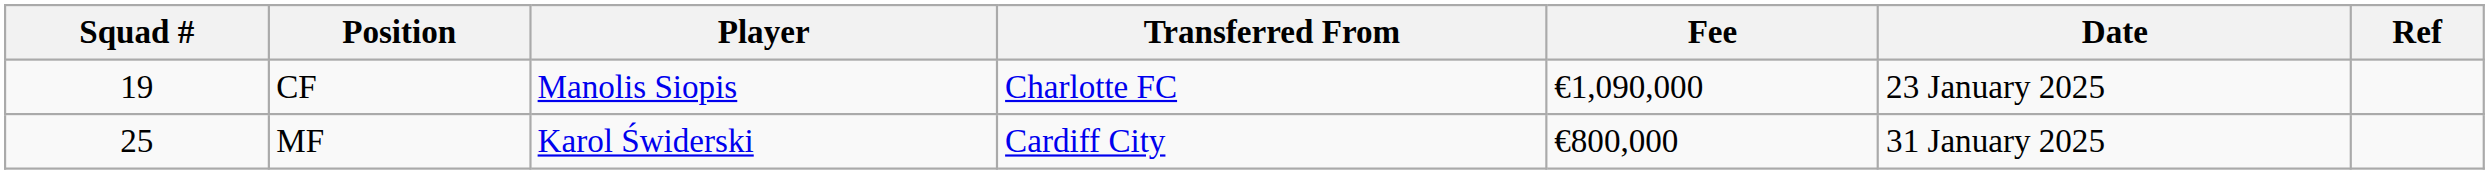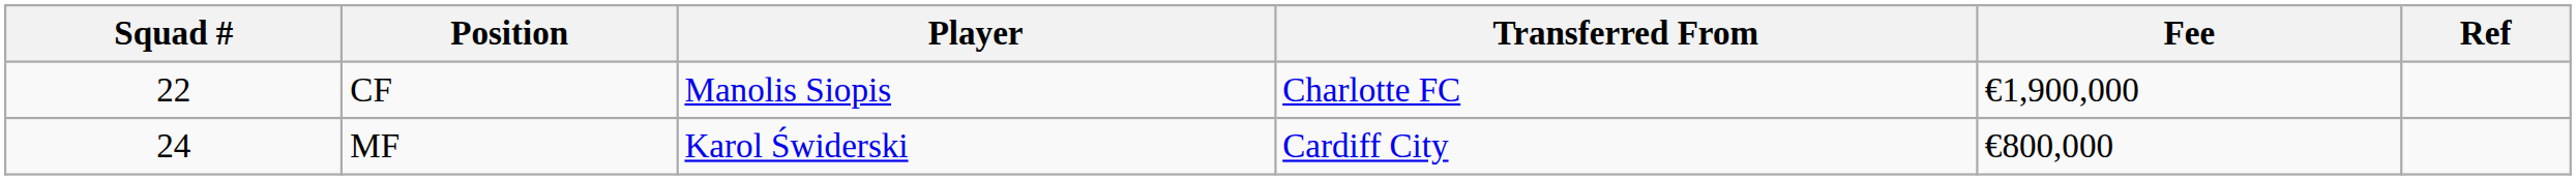 <table class="wikitable sortable" style="width:90%; text-align:center; font-size:95%; text-align:left;">
 <tr>
 <th><strong>Squad #</strong></th>
 <th><strong>Position</strong></th>
 <th><strong>Player</strong></th>
 <th><strong>Transferred From</strong></th>
 <th><strong>Fee</strong></th>
-<th><strong>Date</strong></th>
 <th><strong>Ref</strong></th>
 </tr>
 <tr>
-<td align="center">19</td>
+<td align="center">22</td>
 <td>CF</td>
 <td> <a href='#'>Manolis Siopis</a></td>
 <td> <a href='#'>Charlotte FC</a></td>
-<td>€1,090,000</td>
-<td>23 January 2025</td>
+<td>€1,900,000</td>
 <td></td>
 </tr>
 <tr>
-<td align="center">25</td>
+<td align="center">24</td>
 <td>MF</td>
 <td> <a href='#'>Karol Świderski</a></td>
 <td> <a href='#'>Cardiff City</a></td>
 <td>€800,000</td>
-<td>31 January 2025</td>
 <td></td>
 </tr>
 </table>
